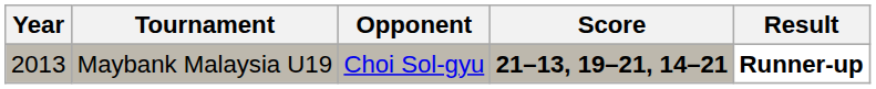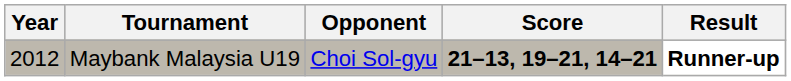 <table class="sortable wikitable" style="font-size: 90%;">
 <tr>
 <th>Year</th>
 <th>Tournament</th>
 <th>Opponent</th>
 <th>Score</th>
 <th>Result</th>
 </tr>
 <tr style="background:#BDB8AD">
-<td align="center">2013</td>
+<td align="center">2012</td>
 <td align="left">Maybank Malaysia U19</td>
 <td align="left"> <a href='#'>Choi Sol-gyu</a></td>
 <td align="left"><strong>21–13, 19–21, 14–21</strong></td>
 <td style="text-align:left; background:white"> <strong>Runner-up</strong></td>
 </tr>
 </table>
